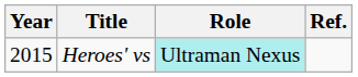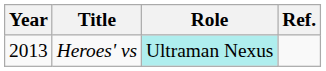 <table class="wikitable">
 <tr>
 <th>Year</th>
 <th>Title</th>
 <th>Role</th>
 <th>Ref.</th>
 </tr>
 <tr>
-<td>2015</td>
+<td>2013</td>
 <td><em>Heroes' vs</em></td>
 <td style="background: paleturquoise;">Ultraman Nexus</td>
 <td></td>
 </tr>
 </table>
